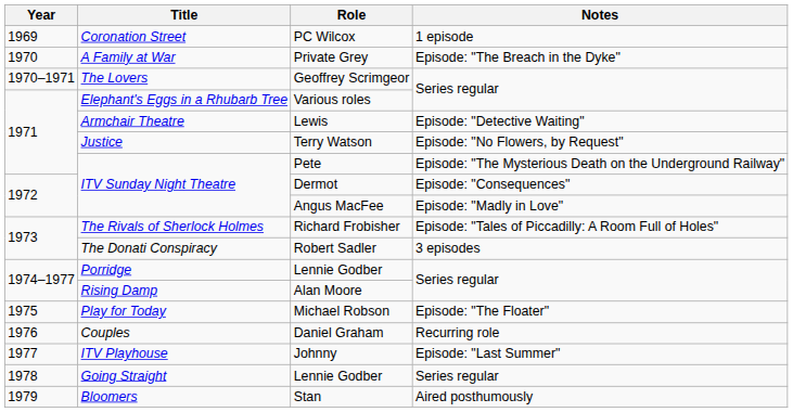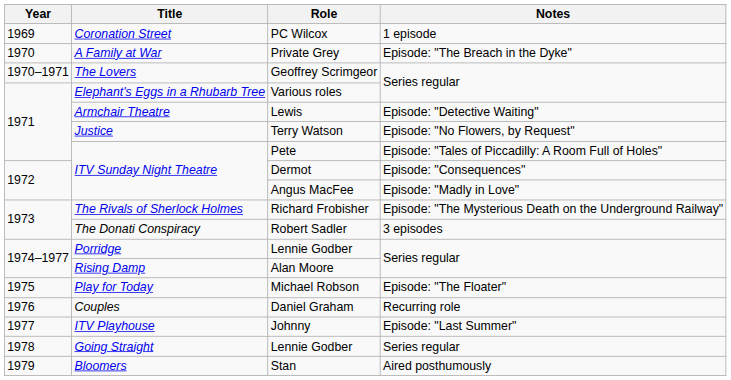 <table class="wikitable">
 <tr>
 <th>Year</th>
 <th>Title</th>
 <th>Role</th>
 <th>Notes</th>
 </tr>
 <tr>
 <td>1969</td>
 <td><em><a href='#'>Coronation Street</a></em></td>
 <td>PC Wilcox</td>
 <td>1 episode</td>
 </tr>
 <tr>
 <td>1970</td>
 <td><em><a href='#'>A Family at War</a></em></td>
 <td>Private Grey</td>
 <td>Episode: "The Breach in the Dyke"</td>
 </tr>
 <tr>
 <td>1970–1971</td>
 <td><em><a href='#'>The Lovers</a></em></td>
 <td>Geoffrey Scrimgeor</td>
 <td rowspan="2">Series regular</td>
 </tr>
 <tr>
 <td rowspan="4">1971</td>
 <td><em><a href='#'>Elephant's Eggs in a Rhubarb Tree</a></em></td>
 <td>Various roles</td>
 </tr>
 <tr>
 <td><em><a href='#'>Armchair Theatre</a></em></td>
 <td>Lewis</td>
 <td>Episode: "Detective Waiting"</td>
 </tr>
 <tr>
 <td><em><a href='#'>Justice</a></em></td>
 <td>Terry Watson</td>
 <td>Episode: "No Flowers, by Request"</td>
 </tr>
 <tr>
 <td rowspan="3"><em><a href='#'>ITV Sunday Night Theatre</a></em></td>
 <td>Pete</td>
-<td>Episode: "The Mysterious Death on the Underground Railway"</td>
+<td>Episode: "Tales of Piccadilly: A Room Full of Holes"</td>
 </tr>
 <tr>
 <td rowspan="2">1972</td>
 <td>Dermot</td>
 <td>Episode: "Consequences"</td>
 </tr>
 <tr>
 <td>Angus MacFee</td>
 <td>Episode: "Madly in Love"</td>
 </tr>
 <tr>
 <td rowspan="2">1973</td>
 <td><em><a href='#'>The Rivals of Sherlock Holmes</a></em></td>
 <td>Richard Frobisher</td>
-<td>Episode: "Tales of Piccadilly: A Room Full of Holes"</td>
+<td>Episode: "The Mysterious Death on the Underground Railway"</td>
 </tr>
 <tr>
 <td><em>The Donati Conspiracy</em></td>
 <td>Robert Sadler</td>
 <td>3 episodes</td>
 </tr>
 <tr>
 <td rowspan="2">1974–1977</td>
 <td><em><a href='#'>Porridge</a></em></td>
 <td>Lennie Godber</td>
 <td rowspan="2">Series regular</td>
 </tr>
 <tr>
 <td><em><a href='#'>Rising Damp</a></em></td>
 <td>Alan Moore</td>
 </tr>
 <tr>
 <td>1975</td>
 <td><em><a href='#'>Play for Today</a></em></td>
 <td>Michael Robson</td>
 <td>Episode: "The Floater"</td>
 </tr>
 <tr>
 <td>1976</td>
 <td><em>Couples</em></td>
 <td>Daniel Graham</td>
 <td>Recurring role</td>
 </tr>
 <tr>
 <td>1977</td>
 <td><em><a href='#'>ITV Playhouse</a></em></td>
 <td>Johnny</td>
 <td>Episode: "Last Summer"</td>
 </tr>
 <tr>
 <td>1978</td>
 <td><em><a href='#'>Going Straight</a></em></td>
 <td>Lennie Godber</td>
 <td>Series regular</td>
 </tr>
 <tr>
 <td>1979</td>
 <td><em><a href='#'>Bloomers</a></em></td>
 <td>Stan</td>
 <td>Aired posthumously</td>
 </tr>
 </table>
